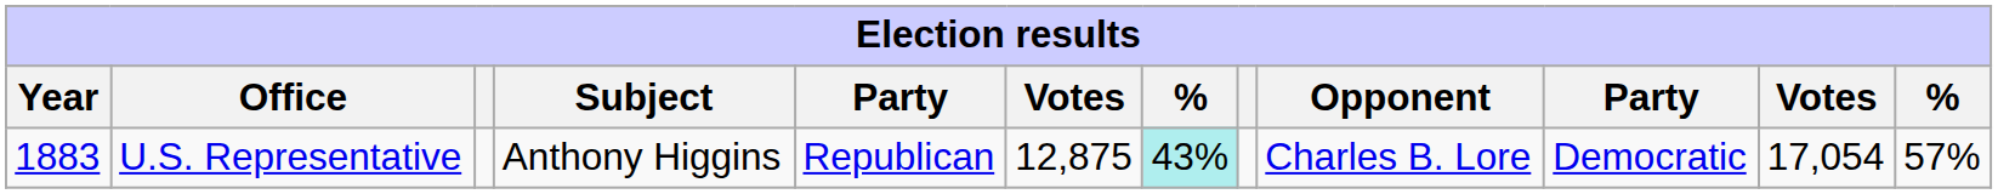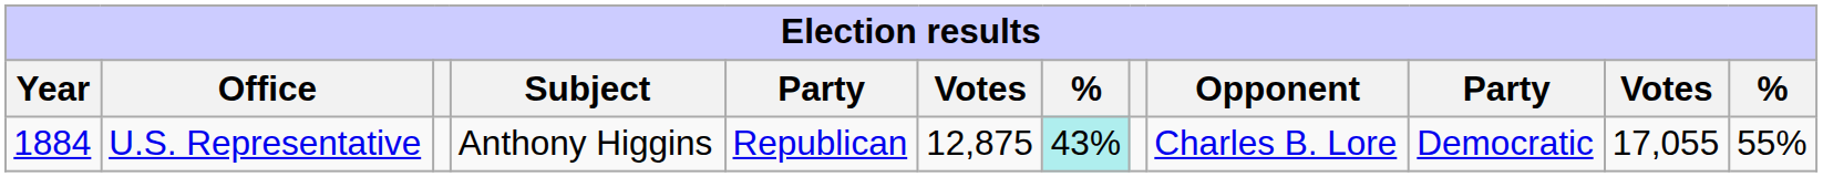 <table class=wikitable style="width: 94%" style="text-align: center;" align="center">
 <tr bgcolor=#cccccc>
 <th colspan=13 style="background: #ccccff;">Election results</th>
 </tr>
 <tr>
 <th><strong>Year</strong></th>
 <th><strong>Office</strong></th>
 <th></th>
 <th><strong>Subject</strong></th>
 <th><strong>Party</strong></th>
 <th><strong>Votes</strong></th>
 <th><strong>%</strong></th>
 <th></th>
 <th><strong>Opponent</strong></th>
 <th><strong>Party</strong></th>
 <th><strong>Votes</strong></th>
 <th><strong>%</strong></th>
 </tr>
 <tr>
-<td><a href='#'>1883</a></td>
+<td><a href='#'>1884</a></td>
 <td><a href='#'>U.S. Representative</a></td>
 <td></td>
 <td>Anthony Higgins</td>
 <td><a href='#'>Republican</a></td>
 <td>12,875</td>
 <td style="background: paleturquoise;">43%</td>
 <td></td>
 <td><a href='#'>Charles B. Lore</a></td>
 <td><a href='#'>Democratic</a></td>
-<td>17,054</td>
-<td>57%</td>
+<td>17,055</td>
+<td>55%</td>
 </tr>
 </table>
